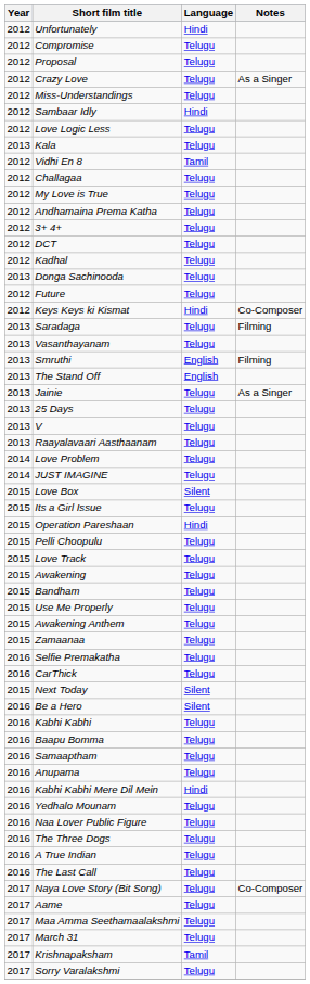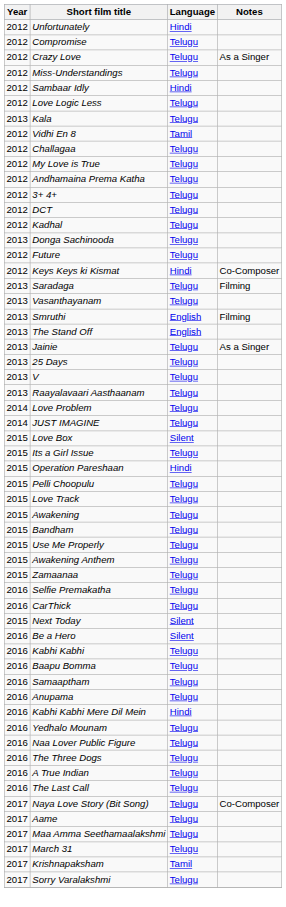 <table class="wikitable">
 <tr style="background:LightSteelBlue; text-align:center;">
 <th>Year</th>
 <th>Short film title</th>
 <th>Language</th>
 <th>Notes</th>
 </tr>
 <tr>
 <td>2012</td>
 <td><em>Unfortunately</em></td>
 <td><a href='#'>Hindi</a></td>
 <td></td>
 </tr>
 <tr>
 <td>2012</td>
 <td><em>Compromise</em></td>
-<td><a href='#'>Telugu</a></td>
-<td></td>
-</tr>
-<tr>
-<td>2012</td>
-<td><em>Proposal</em></td>
 <td><a href='#'>Telugu</a></td>
 <td></td>
 </tr>
 <tr>
 <td>2012</td>
 <td><em>Crazy Love</em></td>
 <td><a href='#'>Telugu</a></td>
 <td>As a Singer</td>
 </tr>
 <tr>
 <td>2012</td>
 <td><em>Miss-Understandings</em></td>
 <td><a href='#'>Telugu</a></td>
 <td></td>
 </tr>
 <tr>
 <td>2012</td>
 <td><em>Sambaar Idly</em></td>
 <td><a href='#'>Hindi</a></td>
 <td></td>
 </tr>
 <tr>
 <td>2012</td>
 <td><em>Love Logic Less</em></td>
 <td><a href='#'>Telugu</a></td>
 <td></td>
 </tr>
 <tr>
 <td>2013</td>
 <td><em>Kala</em></td>
 <td><a href='#'>Telugu</a></td>
 <td></td>
 </tr>
 <tr>
 <td>2012</td>
 <td><em>Vidhi En 8</em></td>
 <td><a href='#'>Tamil</a></td>
 <td></td>
 </tr>
 <tr>
 <td>2012</td>
 <td><em>Challagaa</em></td>
 <td><a href='#'>Telugu</a></td>
 <td></td>
 </tr>
 <tr>
 <td>2012</td>
 <td><em>My Love is True</em></td>
 <td><a href='#'>Telugu</a></td>
 <td></td>
 </tr>
 <tr>
 <td>2012</td>
 <td><em>Andhamaina Prema Katha</em></td>
 <td><a href='#'>Telugu</a></td>
 <td></td>
 </tr>
 <tr>
 <td>2012</td>
 <td><em>3+ 4+</em></td>
 <td><a href='#'>Telugu</a></td>
 <td></td>
 </tr>
 <tr>
 <td>2012</td>
 <td><em>DCT</em></td>
 <td><a href='#'>Telugu</a></td>
 <td></td>
 </tr>
 <tr>
 <td>2012</td>
 <td><em>Kadhal</em></td>
 <td><a href='#'>Telugu</a></td>
 <td></td>
 </tr>
 <tr>
 <td>2013</td>
 <td><em>Donga Sachinooda</em></td>
 <td><a href='#'>Telugu</a></td>
 <td></td>
 </tr>
 <tr>
 <td>2012</td>
 <td><em>Future</em></td>
 <td><a href='#'>Telugu</a></td>
 <td></td>
 </tr>
 <tr>
 <td>2012</td>
 <td><em>Keys Keys ki Kismat</em></td>
 <td><a href='#'>Hindi</a></td>
 <td>Co-Composer</td>
 </tr>
 <tr>
 <td>2013</td>
 <td><em>Saradaga</em></td>
 <td><a href='#'>Telugu</a></td>
 <td>Filming</td>
 </tr>
 <tr>
 <td>2013</td>
 <td><em>Vasanthayanam</em></td>
 <td><a href='#'>Telugu</a></td>
 <td></td>
 </tr>
 <tr>
 <td>2013</td>
 <td><em>Smruthi</em></td>
 <td><a href='#'>English</a></td>
 <td>Filming</td>
 </tr>
 <tr>
 <td>2013</td>
 <td><em>The Stand Off</em></td>
 <td><a href='#'>English</a></td>
 <td></td>
 </tr>
 <tr>
 <td>2013</td>
 <td><em>Jainie</em></td>
 <td><a href='#'>Telugu</a></td>
 <td>As a Singer</td>
 </tr>
 <tr>
 <td>2013</td>
 <td><em>25 Days</em></td>
 <td><a href='#'>Telugu</a></td>
 <td></td>
 </tr>
 <tr>
 <td>2013</td>
 <td><em>V</em></td>
 <td><a href='#'>Telugu</a></td>
 <td></td>
 </tr>
 <tr>
 <td>2013</td>
 <td><em>Raayalavaari Aasthaanam</em></td>
 <td><a href='#'>Telugu</a></td>
 <td></td>
 </tr>
 <tr>
 <td>2014</td>
 <td><em>Love Problem</em></td>
 <td><a href='#'>Telugu</a></td>
 <td></td>
 </tr>
 <tr>
 <td>2014</td>
 <td><em>JUST IMAGINE</em></td>
 <td><a href='#'>Telugu</a></td>
 <td></td>
 </tr>
 <tr>
 <td>2015</td>
 <td><em>Love Box</em></td>
 <td><a href='#'>Silent</a></td>
 <td></td>
 </tr>
 <tr>
 <td>2015</td>
 <td><em>Its a Girl Issue</em></td>
 <td><a href='#'>Telugu</a></td>
 <td></td>
 </tr>
 <tr>
 <td>2015</td>
 <td><em>Operation Pareshaan</em></td>
 <td><a href='#'>Hindi</a></td>
 <td></td>
 </tr>
 <tr>
 <td>2015</td>
 <td><em>Pelli Choopulu</em></td>
 <td><a href='#'>Telugu</a></td>
 <td></td>
 </tr>
 <tr>
 <td>2015</td>
 <td><em>Love Track</em></td>
 <td><a href='#'>Telugu</a></td>
 <td></td>
 </tr>
 <tr>
 <td>2015</td>
 <td><em>Awakening</em></td>
 <td><a href='#'>Telugu</a></td>
 <td></td>
 </tr>
 <tr>
 <td>2015</td>
 <td><em>Bandham</em></td>
 <td><a href='#'>Telugu</a></td>
 <td></td>
 </tr>
 <tr>
 <td>2015</td>
 <td><em>Use Me Properly</em></td>
 <td><a href='#'>Telugu</a></td>
 <td></td>
 </tr>
 <tr>
 <td>2015</td>
 <td><em>Awakening Anthem</em></td>
 <td><a href='#'>Telugu</a></td>
 <td></td>
 </tr>
 <tr>
 <td>2015</td>
 <td><em>Zamaanaa</em></td>
 <td><a href='#'>Telugu</a></td>
 <td></td>
 </tr>
 <tr>
 <td>2016</td>
 <td><em>Selfie Premakatha</em></td>
 <td><a href='#'>Telugu</a></td>
 <td></td>
 </tr>
 <tr>
 <td>2016</td>
 <td><em>CarThick</em></td>
 <td><a href='#'>Telugu</a></td>
 <td></td>
 </tr>
 <tr>
 <td>2015</td>
 <td><em>Next Today</em></td>
 <td><a href='#'>Silent</a></td>
 <td></td>
 </tr>
 <tr>
 <td>2016</td>
 <td><em>Be a Hero</em></td>
 <td><a href='#'>Silent</a></td>
 <td></td>
 </tr>
 <tr>
 <td>2016</td>
 <td><em>Kabhi Kabhi</em></td>
 <td><a href='#'>Telugu</a></td>
 <td></td>
 </tr>
 <tr>
 <td>2016</td>
 <td><em>Baapu Bomma</em></td>
 <td><a href='#'>Telugu</a></td>
 <td></td>
 </tr>
 <tr>
 <td>2016</td>
 <td><em>Samaaptham</em></td>
 <td><a href='#'>Telugu</a></td>
 <td></td>
 </tr>
 <tr>
 <td>2016</td>
 <td><em>Anupama</em></td>
 <td><a href='#'>Telugu</a></td>
 <td></td>
 </tr>
 <tr>
 <td>2016</td>
 <td><em>Kabhi Kabhi Mere Dil Mein </em></td>
 <td><a href='#'>Hindi</a></td>
 <td></td>
 </tr>
 <tr>
 <td>2016</td>
 <td><em>Yedhalo Mounam</em></td>
 <td><a href='#'>Telugu</a></td>
 <td></td>
 </tr>
 <tr>
 <td>2016</td>
 <td><em>Naa Lover Public Figure</em></td>
 <td><a href='#'>Telugu</a></td>
 <td></td>
 </tr>
 <tr>
 <td>2016</td>
 <td><em>The Three Dogs</em></td>
 <td><a href='#'>Telugu</a></td>
 <td></td>
 </tr>
 <tr>
 <td>2016</td>
 <td><em>A True Indian</em></td>
 <td><a href='#'>Telugu</a></td>
 <td></td>
 </tr>
 <tr>
 <td>2016</td>
 <td><em>The Last Call</em></td>
 <td><a href='#'>Telugu</a></td>
 <td></td>
 </tr>
 <tr>
 <td>2017</td>
 <td><em>Naya Love Story (Bit Song)</em></td>
 <td><a href='#'>Telugu</a></td>
 <td>Co-Composer</td>
 </tr>
 <tr>
 <td>2017</td>
 <td><em>Aame</em></td>
 <td><a href='#'>Telugu</a></td>
 <td></td>
 </tr>
 <tr>
 <td>2017</td>
 <td><em>Maa Amma Seethamaalakshmi</em></td>
 <td><a href='#'>Telugu</a></td>
 <td></td>
 </tr>
 <tr>
 <td>2017</td>
 <td><em>March 31 </em></td>
 <td><a href='#'>Telugu</a></td>
 <td></td>
 </tr>
 <tr>
 <td>2017</td>
 <td><em>Krishnapaksham</em></td>
 <td><a href='#'>Tamil</a></td>
 <td></td>
 </tr>
 <tr>
 <td>2017</td>
 <td><em>Sorry Varalakshmi</em></td>
 <td><a href='#'>Telugu</a></td>
 <td></td>
 </tr>
 <tr>
 </tr>
 </table>
